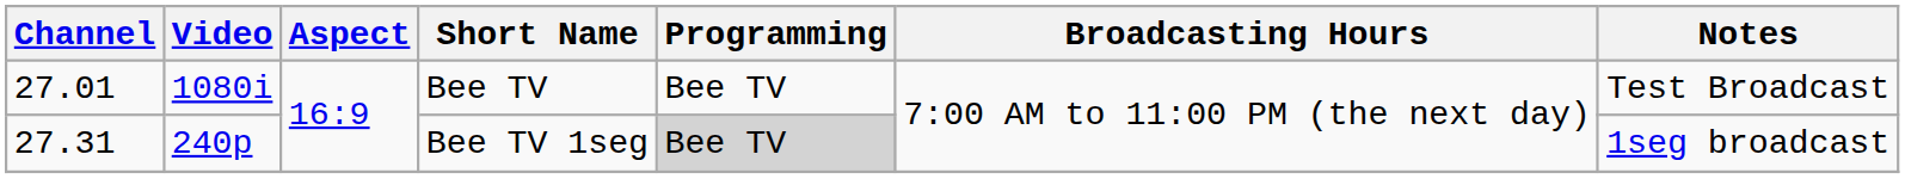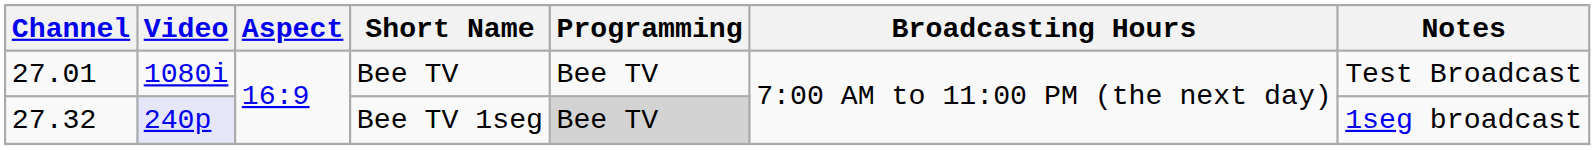 <table class="wikitable">
 <tr>
 <th><a href='#'>Channel</a></th>
 <th><a href='#'>Video</a></th>
 <th><a href='#'>Aspect</a></th>
 <th>Short Name</th>
 <th>Programming</th>
 <th>Broadcasting Hours</th>
 <th>Notes</th>
 </tr>
 <tr>
 <td>27.01</td>
 <td rowspan="1"><a href='#'>1080i</a></td>
 <td rowspan="2"><a href='#'>16:9</a></td>
 <td>Bee TV</td>
 <td>Bee TV <br> </td>
 <td rowspan="2">7:00 AM to 11:00 PM (the next day)</td>
 <td>Test Broadcast</td>
 </tr>
 <tr>
-<td>27.31</td>
-<td><a href='#'>240p</a></td>
+<td>27.32</td>
+<td style="background: lavender;"><a href='#'>240p</a></td>
 <td>Bee TV 1seg</td>
 <td style="background: lightgrey;">Bee TV</td>
 <td><a href='#'>1seg</a> broadcast</td>
 </tr>
 <tr>
 </tr>
 </table>
